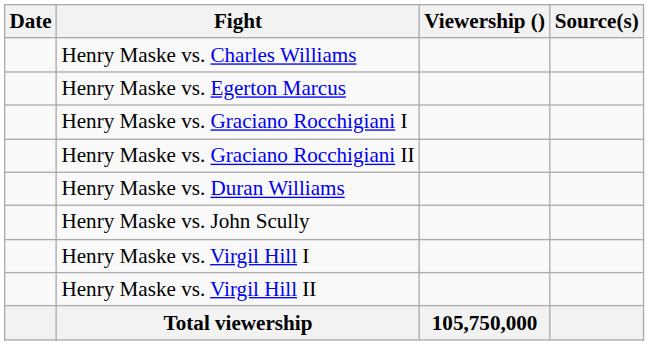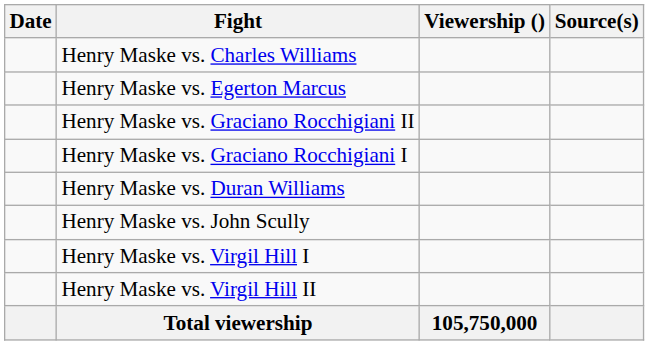 <table class="wikitable sortable">
 <tr>
 <th>Date</th>
 <th>Fight</th>
 <th>Viewership ()</th>
 <th>Source(s)</th>
 </tr>
 <tr>
 <td></td>
 <td>Henry Maske vs. <a href='#'>Charles Williams</a></td>
 <td></td>
 <td></td>
 </tr>
 <tr>
 <td></td>
 <td>Henry Maske vs. <a href='#'>Egerton Marcus</a></td>
 <td></td>
 <td></td>
 </tr>
 <tr>
 <td></td>
-<td>Henry Maske vs. <a href='#'>Graciano Rocchigiani</a> I</td>
+<td>Henry Maske vs. <a href='#'>Graciano Rocchigiani</a> II</td>
 <td></td>
 <td></td>
 </tr>
 <tr>
 <td></td>
-<td>Henry Maske vs. <a href='#'>Graciano Rocchigiani</a> II</td>
+<td>Henry Maske vs. <a href='#'>Graciano Rocchigiani</a> I</td>
 <td></td>
 <td></td>
 </tr>
 <tr>
 <td></td>
 <td>Henry Maske vs. <a href='#'>Duran Williams</a></td>
 <td></td>
 <td></td>
 </tr>
 <tr>
 <td></td>
 <td>Henry Maske vs. John Scully</td>
 <td></td>
 <td></td>
 </tr>
 <tr>
 <td></td>
 <td>Henry Maske vs. <a href='#'>Virgil Hill</a> I</td>
 <td></td>
 <td></td>
 </tr>
 <tr>
 <td></td>
 <td>Henry Maske vs. <a href='#'>Virgil Hill</a> II</td>
 <td></td>
 <td></td>
 </tr>
 <tr>
 <th></th>
 <th>Total viewership</th>
 <th>105,750,000</th>
 <th></th>
 </tr>
 </table>
